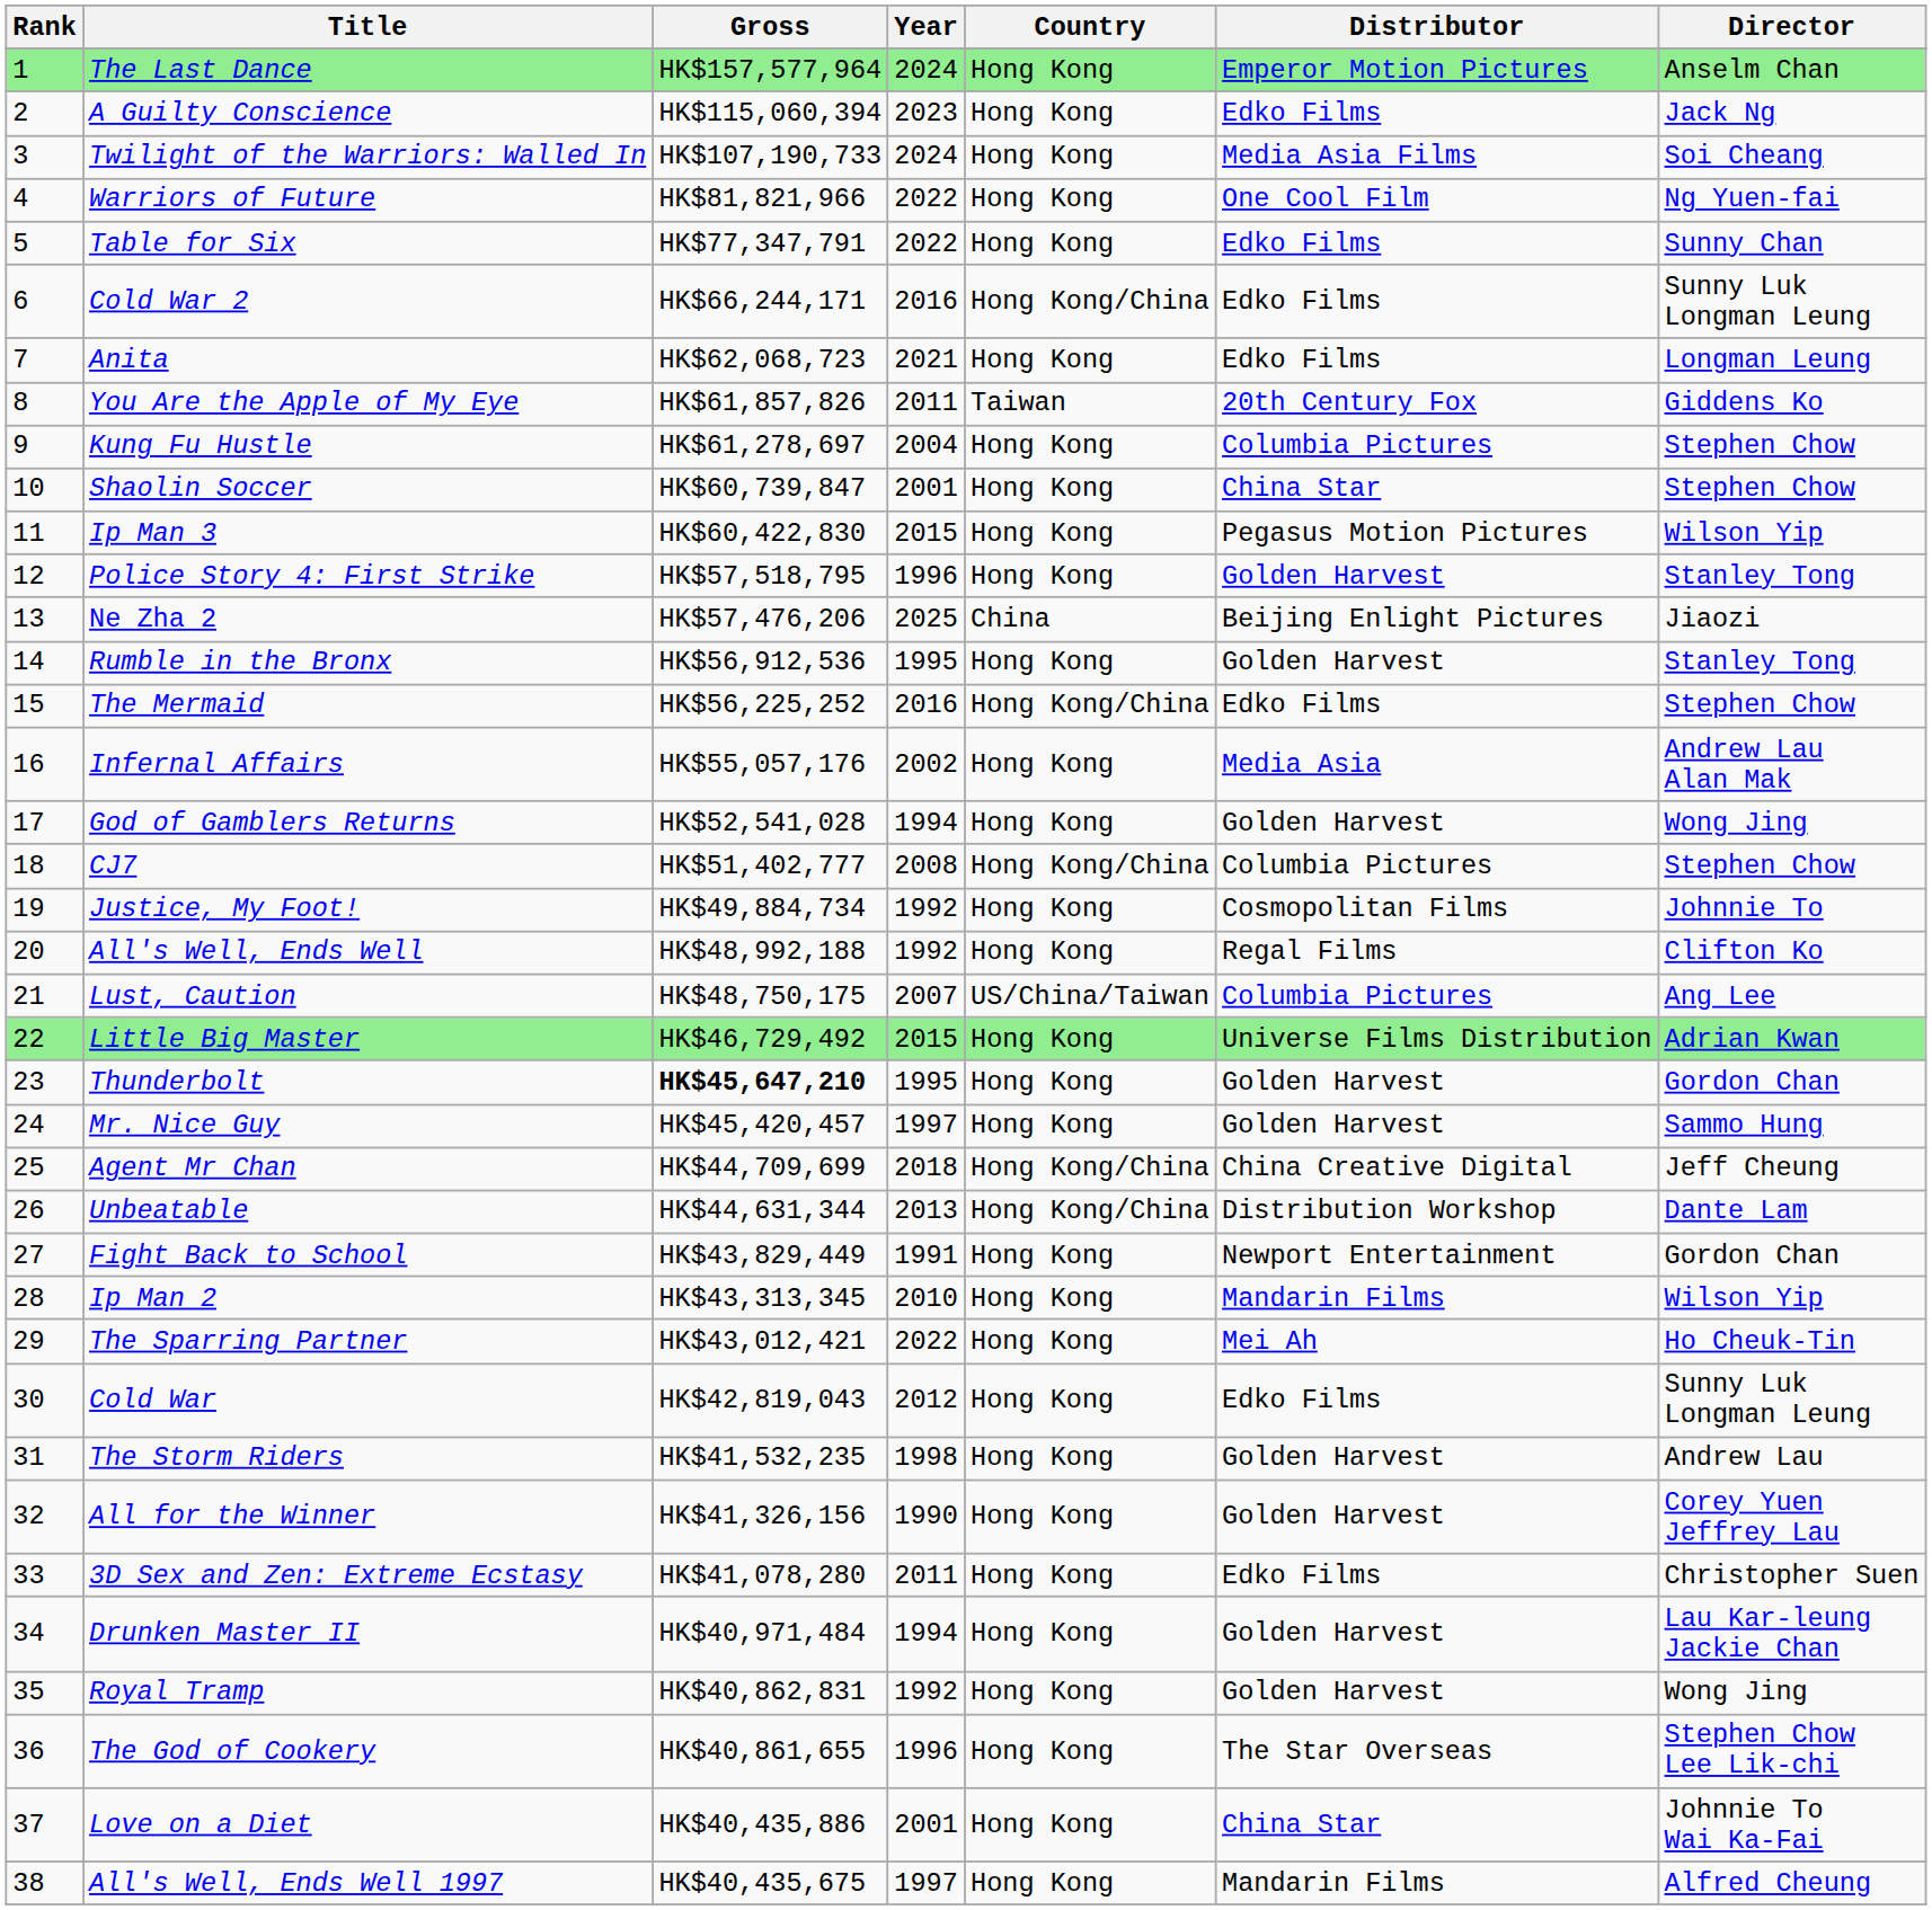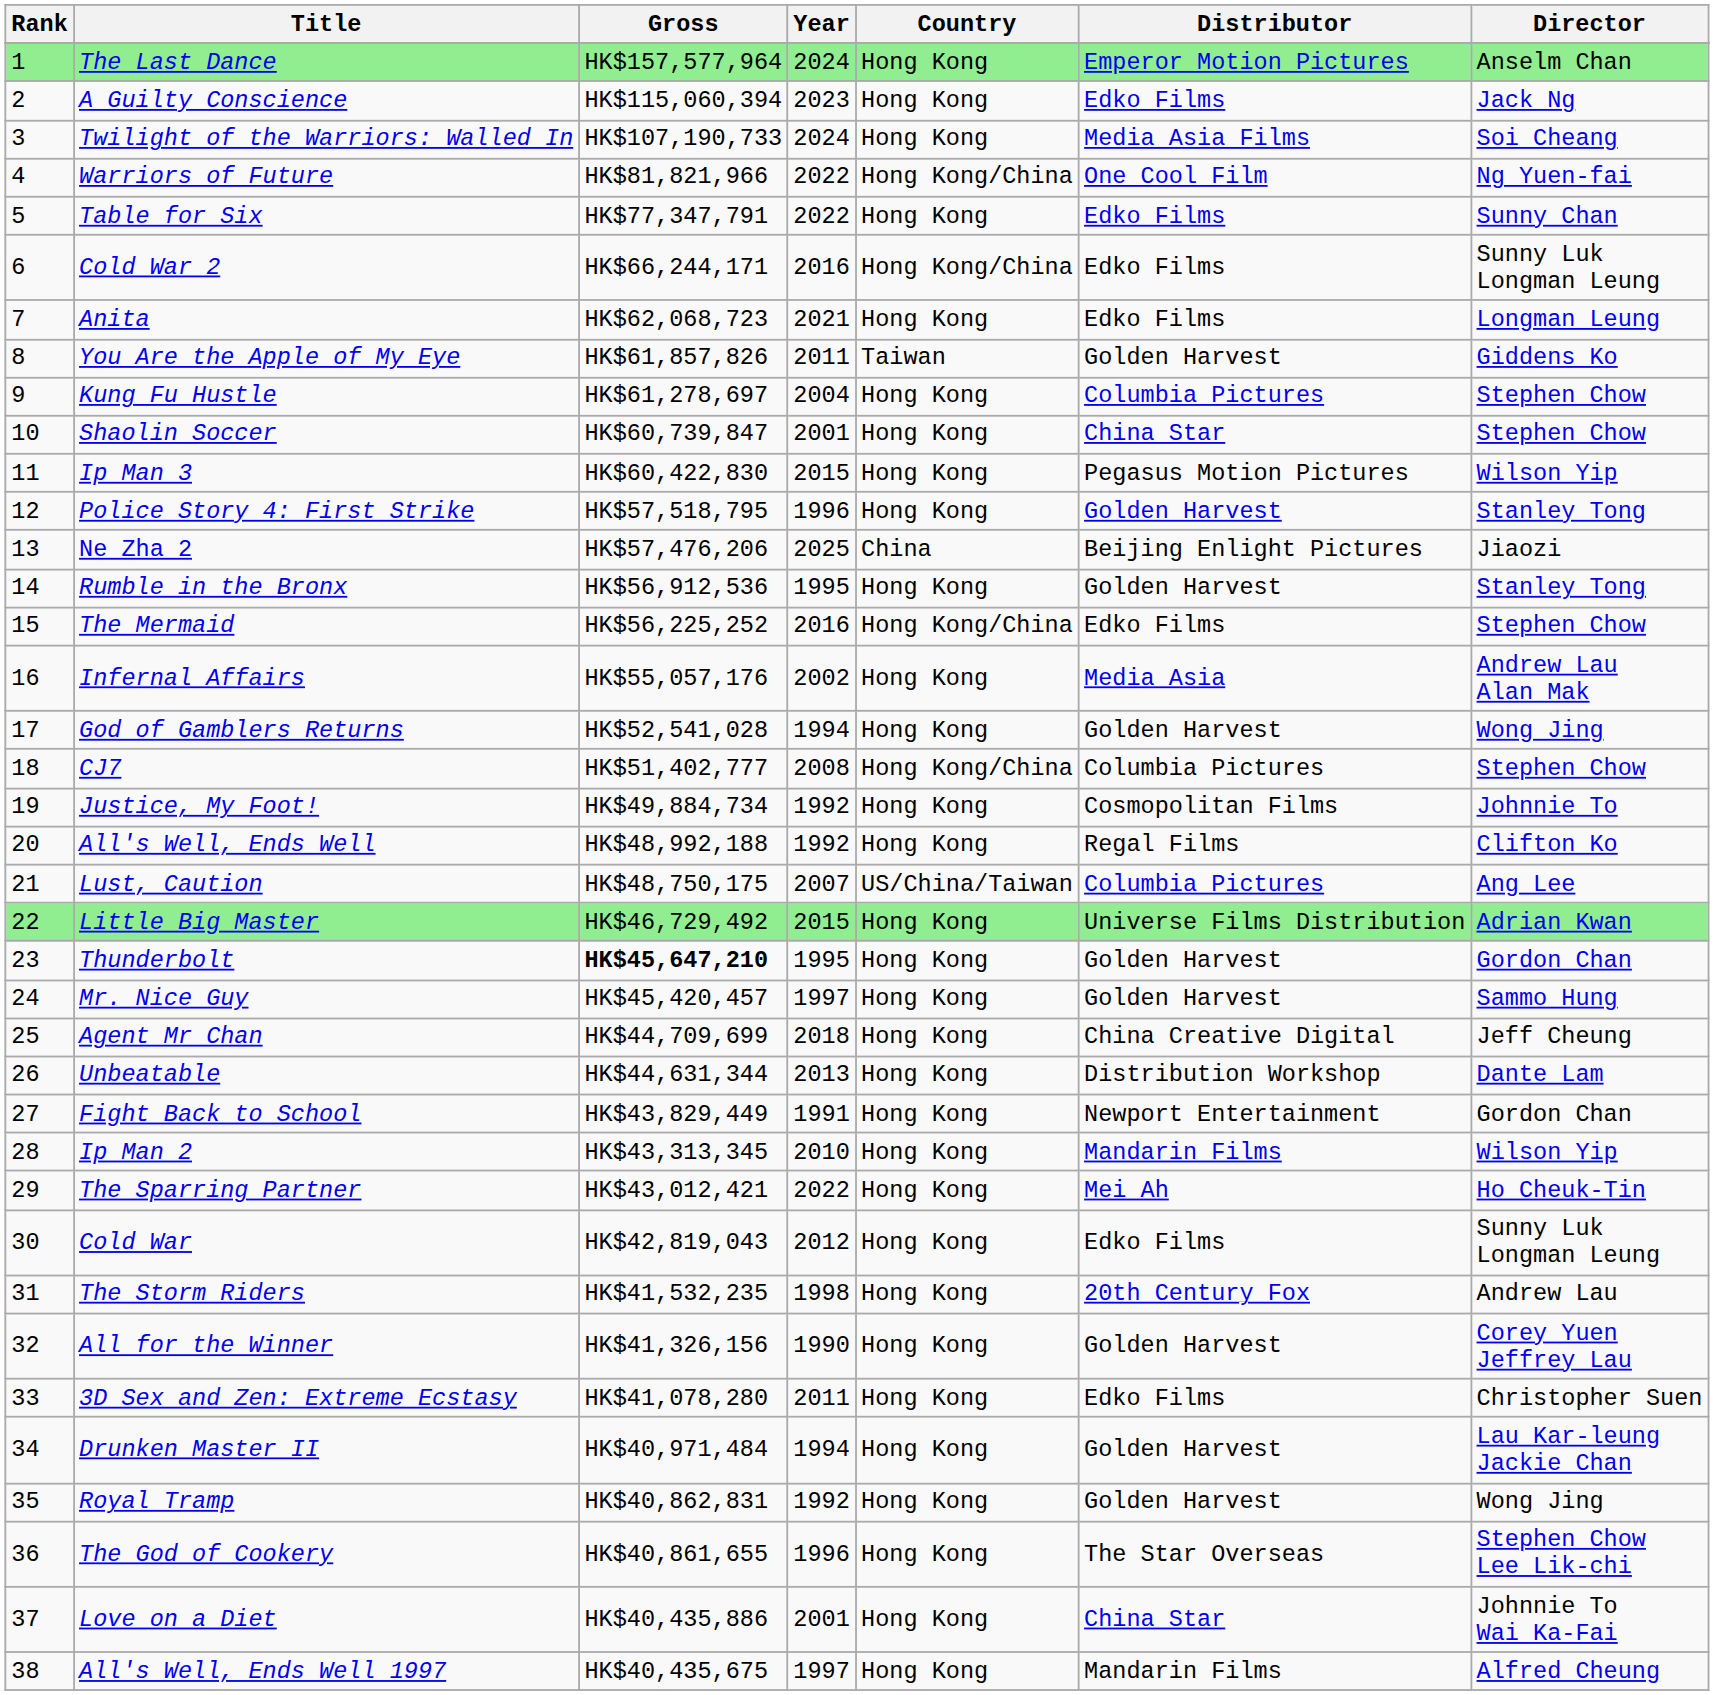 <table class="wikitable sortable"  style="margin:auto; margin:auto;">
 <tr>
 <th>Rank</th>
 <th>Title</th>
 <th>Gross</th>
 <th>Year</th>
 <th>Country</th>
 <th>Distributor</th>
 <th>Director</th>
 </tr>
 <tr>
 </tr>
 <tr style="background:lightgreen">
 <td>1</td>
 <td><em><a href='#'>The Last Dance</a></em></td>
 <td>HK$157,577,964</td>
 <td>2024</td>
 <td>Hong Kong</td>
 <td><a href='#'>Emperor Motion Pictures</a></td>
 <td>Anselm Chan</td>
 </tr>
 <tr>
 <td>2</td>
 <td><em><a href='#'>A Guilty Conscience</a></em></td>
 <td>HK$115,060,394</td>
 <td>2023</td>
 <td>Hong Kong</td>
 <td><a href='#'>Edko Films</a></td>
 <td><a href='#'>Jack Ng</a></td>
 </tr>
 <tr>
 <td>3</td>
 <td><em><a href='#'>Twilight of the Warriors: Walled In</a></em></td>
 <td>HK$107,190,733</td>
 <td>2024</td>
 <td>Hong Kong</td>
 <td><a href='#'>Media Asia Films</a></td>
 <td><a href='#'>Soi Cheang</a></td>
 </tr>
 <tr>
 <td>4</td>
 <td><em><a href='#'>Warriors of Future</a></em></td>
 <td>HK$81,821,966</td>
 <td>2022</td>
-<td>Hong Kong</td>
+<td>Hong Kong/China</td>
 <td><a href='#'>One Cool Film</a></td>
 <td><a href='#'>Ng Yuen-fai</a></td>
 </tr>
 <tr>
 <td>5</td>
 <td><em><a href='#'>Table for Six</a></em></td>
 <td>HK$77,347,791</td>
 <td>2022</td>
 <td>Hong Kong</td>
 <td><a href='#'>Edko Films</a></td>
 <td><a href='#'>Sunny Chan</a></td>
 </tr>
 <tr>
 <td>6</td>
 <td><em><a href='#'>Cold War 2</a></em></td>
 <td>HK$66,244,171</td>
 <td>2016</td>
 <td>Hong Kong/China</td>
 <td>Edko Films</td>
 <td>Sunny Luk<br>Longman Leung</td>
 </tr>
 <tr>
 <td>7</td>
 <td><em><a href='#'>Anita</a></em></td>
 <td>HK$62,068,723</td>
 <td>2021</td>
 <td>Hong Kong</td>
 <td>Edko Films</td>
 <td><a href='#'>Longman Leung</a></td>
 </tr>
 <tr>
 <td>8</td>
 <td><em><a href='#'>You Are the Apple of My Eye</a></em></td>
 <td>HK$61,857,826</td>
 <td>2011</td>
 <td>Taiwan</td>
-<td><a href='#'>20th Century Fox</a></td>
+<td>Golden Harvest</td>
 <td><a href='#'>Giddens Ko</a></td>
 </tr>
 <tr>
 <td>9</td>
 <td><em><a href='#'>Kung Fu Hustle</a></em></td>
 <td>HK$61,278,697</td>
 <td>2004</td>
 <td>Hong Kong</td>
 <td><a href='#'>Columbia Pictures</a></td>
 <td><a href='#'>Stephen Chow</a></td>
 </tr>
 <tr>
 <td>10</td>
 <td><em><a href='#'>Shaolin Soccer</a></em></td>
 <td>HK$60,739,847</td>
 <td>2001</td>
 <td>Hong Kong</td>
 <td><a href='#'>China Star</a></td>
 <td><a href='#'>Stephen Chow</a></td>
 </tr>
 <tr>
 <td>11</td>
 <td><em><a href='#'>Ip Man 3</a></em></td>
 <td>HK$60,422,830</td>
 <td>2015</td>
 <td>Hong Kong</td>
 <td>Pegasus Motion Pictures</td>
 <td><a href='#'>Wilson Yip</a></td>
 </tr>
 <tr>
 <td>12</td>
 <td><em><a href='#'>Police Story 4: First Strike</a></em></td>
 <td>HK$57,518,795</td>
 <td>1996</td>
 <td>Hong Kong</td>
 <td><a href='#'>Golden Harvest</a></td>
 <td><a href='#'>Stanley Tong</a></td>
 </tr>
 <tr>
 <td>13</td>
 <td><a href='#'>Ne Zha 2</a></td>
 <td>HK$57,476,206</td>
 <td>2025</td>
 <td>China</td>
 <td>Beijing Enlight Pictures</td>
 <td>Jiaozi</td>
 </tr>
 <tr>
 <td>14</td>
 <td><em><a href='#'>Rumble in the Bronx</a></em></td>
 <td>HK$56,912,536</td>
 <td>1995</td>
 <td>Hong Kong</td>
 <td>Golden Harvest</td>
 <td><a href='#'>Stanley Tong</a></td>
 </tr>
 <tr>
 <td>15</td>
 <td><em><a href='#'>The Mermaid</a></em></td>
 <td>HK$56,225,252</td>
 <td>2016</td>
 <td>Hong Kong/China</td>
 <td>Edko Films</td>
 <td><a href='#'>Stephen Chow</a></td>
 </tr>
 <tr>
 <td>16</td>
 <td><em><a href='#'>Infernal Affairs</a></em></td>
 <td>HK$55,057,176</td>
 <td>2002</td>
 <td>Hong Kong</td>
 <td><a href='#'>Media Asia</a></td>
 <td><a href='#'>Andrew Lau</a><br><a href='#'>Alan Mak</a></td>
 </tr>
 <tr>
 <td>17</td>
 <td><em><a href='#'>God of Gamblers Returns</a></em></td>
 <td>HK$52,541,028</td>
 <td>1994</td>
 <td>Hong Kong</td>
 <td>Golden Harvest</td>
 <td><a href='#'>Wong Jing</a></td>
 </tr>
 <tr>
 <td>18</td>
 <td><em><a href='#'>CJ7</a></em></td>
 <td>HK$51,402,777</td>
 <td>2008</td>
 <td>Hong Kong/China</td>
 <td>Columbia Pictures</td>
 <td><a href='#'>Stephen Chow</a></td>
 </tr>
 <tr>
 <td>19</td>
 <td><em><a href='#'>Justice, My Foot!</a></em></td>
 <td>HK$49,884,734</td>
 <td>1992</td>
 <td>Hong Kong</td>
 <td>Cosmopolitan Films</td>
 <td><a href='#'>Johnnie To</a></td>
 </tr>
 <tr>
 <td>20</td>
 <td><em><a href='#'>All's Well, Ends Well</a></em></td>
 <td>HK$48,992,188</td>
 <td>1992</td>
 <td>Hong Kong</td>
 <td>Regal Films</td>
 <td><a href='#'>Clifton Ko</a></td>
 </tr>
 <tr>
 <td>21</td>
 <td><em><a href='#'>Lust, Caution</a></em></td>
 <td>HK$48,750,175</td>
 <td>2007</td>
 <td>US/China/Taiwan</td>
 <td><a href='#'>Columbia Pictures</a></td>
 <td><a href='#'>Ang Lee</a></td>
 </tr>
 <tr style="background:lightgreen">
 <td>22</td>
 <td><em><a href='#'>Little Big Master</a></em></td>
 <td>HK$46,729,492</td>
 <td>2015</td>
 <td>Hong Kong</td>
 <td>Universe Films Distribution</td>
 <td><a href='#'>Adrian Kwan</a></td>
 </tr>
 <tr>
 <td>23</td>
 <td><em><a href='#'>Thunderbolt</a></em></td>
 <td><strong>HK$45,647,210</strong></td>
 <td>1995</td>
 <td>Hong Kong</td>
 <td>Golden Harvest</td>
 <td><a href='#'>Gordon Chan</a></td>
 </tr>
 <tr>
 <td>24</td>
 <td><em><a href='#'>Mr. Nice Guy</a></em></td>
 <td>HK$45,420,457</td>
 <td>1997</td>
 <td>Hong Kong</td>
 <td>Golden Harvest</td>
 <td><a href='#'>Sammo Hung</a></td>
 </tr>
 <tr>
 <td>25</td>
 <td><em><a href='#'>Agent Mr Chan</a></em></td>
 <td>HK$44,709,699</td>
 <td>2018</td>
-<td>Hong Kong/China</td>
+<td>Hong Kong</td>
 <td>China Creative Digital</td>
 <td>Jeff Cheung</td>
 </tr>
 <tr>
 <td>26</td>
 <td><em><a href='#'>Unbeatable</a></em></td>
 <td>HK$44,631,344</td>
 <td>2013</td>
-<td>Hong Kong/China</td>
+<td>Hong Kong</td>
 <td>Distribution Workshop</td>
 <td><a href='#'>Dante Lam</a></td>
 </tr>
 <tr>
 <td>27</td>
 <td><em><a href='#'>Fight Back to School</a></em></td>
 <td>HK$43,829,449</td>
 <td>1991</td>
 <td>Hong Kong</td>
 <td>Newport Entertainment</td>
 <td>Gordon Chan</td>
 </tr>
 <tr>
 <td>28</td>
 <td><em><a href='#'>Ip Man 2</a></em></td>
 <td>HK$43,313,345</td>
 <td>2010</td>
 <td>Hong Kong</td>
 <td><a href='#'>Mandarin Films</a></td>
 <td><a href='#'>Wilson Yip</a></td>
 </tr>
 <tr>
 <td>29</td>
 <td><em><a href='#'>The Sparring Partner</a></em></td>
 <td>HK$43,012,421</td>
 <td>2022</td>
 <td>Hong Kong</td>
 <td><a href='#'>Mei Ah</a></td>
 <td><a href='#'>Ho Cheuk-Tin</a></td>
 </tr>
 <tr>
 <td>30</td>
 <td><em><a href='#'>Cold War</a></em></td>
 <td>HK$42,819,043</td>
 <td>2012</td>
 <td>Hong Kong</td>
 <td>Edko Films</td>
 <td>Sunny Luk<br>Longman Leung</td>
 </tr>
 <tr>
 <td>31</td>
 <td><em><a href='#'>The Storm Riders</a></em></td>
 <td>HK$41,532,235</td>
 <td>1998</td>
 <td>Hong Kong</td>
-<td>Golden Harvest</td>
+<td><a href='#'>20th Century Fox</a></td>
 <td>Andrew Lau</td>
 </tr>
 <tr>
 <td>32</td>
 <td><em><a href='#'>All for the Winner</a></em></td>
 <td>HK$41,326,156</td>
 <td>1990</td>
 <td>Hong Kong</td>
 <td>Golden Harvest</td>
 <td><a href='#'>Corey Yuen</a><br><a href='#'>Jeffrey Lau</a></td>
 </tr>
 <tr>
 <td>33</td>
 <td><em><a href='#'>3D Sex and Zen: Extreme Ecstasy</a></em></td>
 <td>HK$41,078,280</td>
 <td>2011</td>
 <td>Hong Kong</td>
 <td>Edko Films</td>
 <td>Christopher Suen</td>
 </tr>
 <tr>
 <td>34</td>
 <td><em><a href='#'>Drunken Master II</a></em></td>
 <td>HK$40,971,484</td>
 <td>1994</td>
 <td>Hong Kong</td>
 <td>Golden Harvest</td>
 <td><a href='#'>Lau Kar-leung</a><br><a href='#'>Jackie Chan</a></td>
 </tr>
 <tr>
 <td>35</td>
 <td><em><a href='#'>Royal Tramp</a></em></td>
 <td>HK$40,862,831</td>
 <td>1992</td>
 <td>Hong Kong</td>
 <td>Golden Harvest</td>
 <td>Wong Jing</td>
 </tr>
 <tr>
 <td>36</td>
 <td><em><a href='#'>The God of Cookery</a></em></td>
 <td>HK$40,861,655</td>
 <td>1996</td>
 <td>Hong Kong</td>
 <td>The Star Overseas</td>
 <td><a href='#'>Stephen Chow</a><br><a href='#'>Lee Lik-chi</a></td>
 </tr>
 <tr>
 <td>37</td>
 <td><em><a href='#'>Love on a Diet</a></em></td>
 <td>HK$40,435,886</td>
 <td>2001</td>
 <td>Hong Kong</td>
 <td><a href='#'>China Star</a></td>
 <td>Johnnie To<br><a href='#'>Wai Ka-Fai</a></td>
 </tr>
 <tr>
 <td>38</td>
 <td><em><a href='#'>All's Well, Ends Well 1997</a></em></td>
 <td>HK$40,435,675</td>
 <td>1997</td>
 <td>Hong Kong</td>
 <td>Mandarin Films</td>
 <td><a href='#'>Alfred Cheung</a></td>
 </tr>
 </table>
